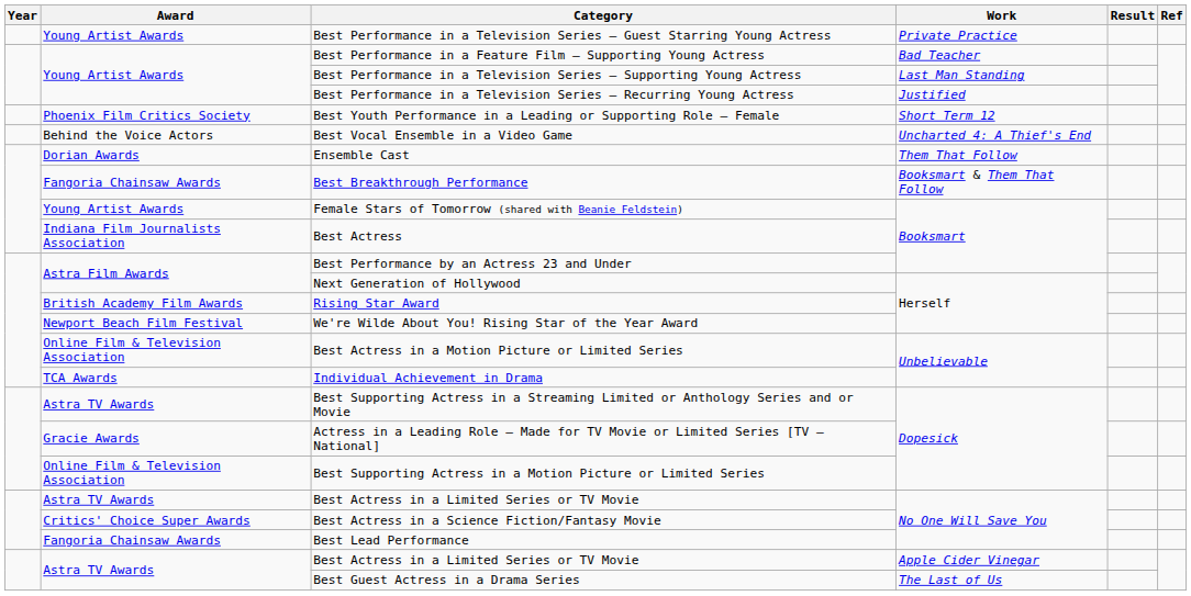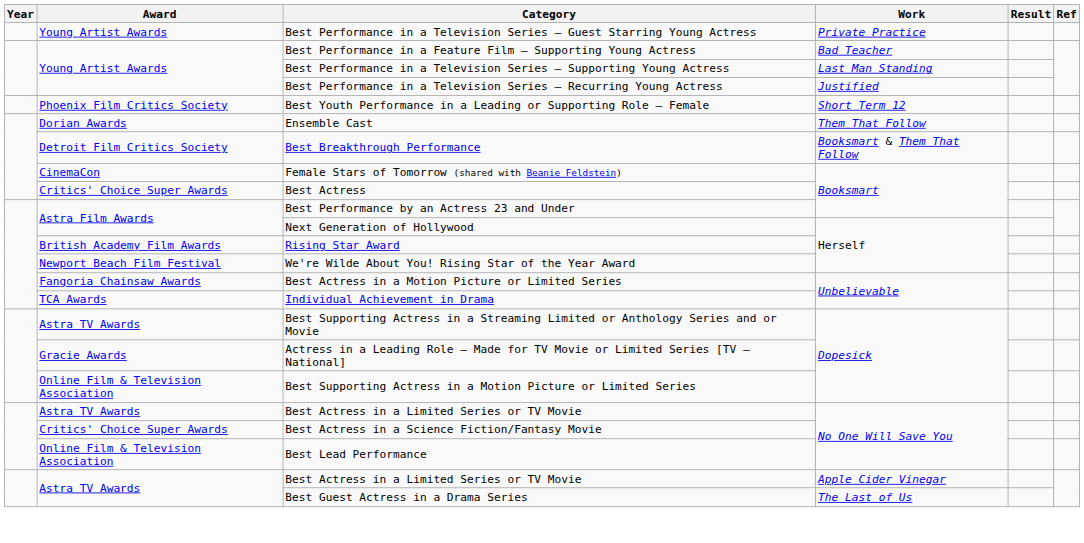 <table class="wikitable sortable">
 <tr>
 <th>Year</th>
 <th>Award</th>
 <th>Category</th>
 <th>Work</th>
 <th>Result</th>
 <th>Ref</th>
 </tr>
 <tr>
 <td rowspan="1"></td>
 <td><a href='#'>Young Artist Awards</a></td>
 <td>Best Performance in a Television Series – Guest Starring Young Actress</td>
 <td><em><a href='#'>Private Practice</a></em></td>
 <td></td>
 <td style="text-align:center;"></td>
 </tr>
 <tr>
 <td rowspan="3"></td>
 <td rowspan="3"><a href='#'>Young Artist Awards</a></td>
 <td>Best Performance in a Feature Film – Supporting Young Actress</td>
 <td><em><a href='#'>Bad Teacher</a></em></td>
 <td></td>
 <td rowspan="3" style="text-align:center;"></td>
 </tr>
 <tr>
 <td>Best Performance in a Television Series – Supporting Young Actress</td>
 <td><em><a href='#'>Last Man Standing</a></em></td>
 <td></td>
 </tr>
 <tr>
 <td>Best Performance in a Television Series – Recurring Young Actress</td>
 <td><em><a href='#'>Justified</a></em></td>
 <td></td>
 </tr>
 <tr>
 <td rowspan="1"></td>
 <td><a href='#'>Phoenix Film Critics Society</a></td>
 <td>Best Youth Performance in a Leading or Supporting Role – Female</td>
 <td><em><a href='#'>Short Term 12</a></em></td>
 <td></td>
 <td style="text-align:center;"></td>
 </tr>
 <tr>
-<td rowspan="1"></td>
-<td>Behind the Voice Actors</td>
-<td>Best Vocal Ensemble in a Video Game</td>
-<td><em><a href='#'>Uncharted 4: A Thief's End</a></em></td>
-<td></td>
-<td style="text-align:center;"></td>
-</tr>
-<tr>
 <td rowspan="4"></td>
 <td><a href='#'>Dorian Awards</a></td>
 <td>Ensemble Cast</td>
 <td><em><a href='#'>Them That Follow</a></em></td>
 <td></td>
 <td style="text-align:center;"></td>
 </tr>
 <tr>
-<td><a href='#'>Fangoria Chainsaw Awards</a></td>
+<td><a href='#'>Detroit Film Critics Society</a></td>
 <td><a href='#'>Best Breakthrough Performance</a></td>
 <td><em><a href='#'>Booksmart</a></em> & <em><a href='#'>Them That Follow</a></em></td>
 <td></td>
 <td style="text-align:center;"></td>
 </tr>
 <tr>
-<td><a href='#'>Young Artist Awards</a></td>
+<td><a href='#'>CinemaCon</a></td>
 <td>Female Stars of Tomorrow <small>(shared with <a href='#'>Beanie Feldstein</a>)</small></td>
 <td rowspan="3"><em><a href='#'>Booksmart</a></em></td>
 <td></td>
 <td style="text-align:center;"></td>
 </tr>
 <tr>
-<td><a href='#'>Indiana Film Journalists Association</a></td>
+<td><a href='#'>Critics' Choice Super Awards</a></td>
 <td>Best Actress</td>
 <td></td>
 <td style="text-align:center;"></td>
 </tr>
 <tr>
 <td rowspan="6"></td>
 <td rowspan="2"><a href='#'>Astra Film Awards</a></td>
 <td>Best Performance by an Actress 23 and Under</td>
 <td></td>
 <td rowspan="2" style="text-align:center;"></td>
 </tr>
 <tr>
 <td>Next Generation of Hollywood</td>
 <td rowspan=3>Herself</td>
 <td></td>
 </tr>
 <tr>
 <td><a href='#'>British Academy Film Awards</a></td>
 <td><a href='#'>Rising Star Award</a></td>
 <td></td>
 <td style="text-align:center;"></td>
 </tr>
 <tr>
 <td><a href='#'>Newport Beach Film Festival</a></td>
 <td>We're Wilde About You! Rising Star of the Year Award</td>
 <td></td>
 <td style="text-align:center;"></td>
 </tr>
 <tr>
-<td><a href='#'>Online Film & Television Association</a></td>
+<td><a href='#'>Fangoria Chainsaw Awards</a></td>
 <td>Best Actress in a Motion Picture or Limited Series</td>
 <td rowspan="2"><em><a href='#'>Unbelievable</a></em></td>
 <td></td>
 <td style="text-align:center;"></td>
 </tr>
 <tr>
 <td><a href='#'>TCA Awards</a></td>
 <td><a href='#'>Individual Achievement in Drama</a></td>
 <td></td>
 <td style="text-align:center;"></td>
 </tr>
 <tr>
 <td rowspan="3"></td>
 <td><a href='#'>Astra TV Awards</a></td>
 <td>Best Supporting Actress in a Streaming Limited or Anthology Series and or Movie</td>
 <td rowspan="3"><em><a href='#'>Dopesick</a></em></td>
 <td></td>
 <td style = "text-align: center;"></td>
 </tr>
 <tr>
 <td><a href='#'>Gracie Awards</a></td>
 <td>Actress in a Leading Role – Made for TV Movie or Limited Series [TV – National]</td>
 <td></td>
 <td style = "text-align: center;"></td>
 </tr>
 <tr>
 <td><a href='#'>Online Film & Television Association</a></td>
 <td>Best Supporting Actress in a Motion Picture or Limited Series</td>
 <td></td>
 <td style="text-align:center;"></td>
 </tr>
 <tr>
 <td rowspan="3"></td>
 <td><a href='#'>Astra TV Awards</a></td>
 <td>Best Actress in a Limited Series or TV Movie</td>
 <td rowspan="3"><em><a href='#'>No One Will Save You</a></em></td>
 <td></td>
 <td style="text-align:center;"></td>
 </tr>
 <tr>
 <td><a href='#'>Critics' Choice Super Awards</a></td>
 <td>Best Actress in a Science Fiction/Fantasy Movie</td>
 <td></td>
 <td style = "text-align: center;"></td>
 </tr>
 <tr>
-<td><a href='#'>Fangoria Chainsaw Awards</a></td>
+<td><a href='#'>Online Film & Television Association</a></td>
 <td>Best Lead Performance</td>
 <td></td>
 <td style="text-align:center;"></td>
 </tr>
 <tr>
 <td rowspan="2"></td>
 <td rowspan="2"><a href='#'>Astra TV Awards</a></td>
 <td>Best Actress in a Limited Series or TV Movie</td>
 <td><em><a href='#'>Apple Cider Vinegar</a></em></td>
 <td></td>
 <td rowspan="2" style="text-align:center;"></td>
 </tr>
 <tr>
 <td>Best Guest Actress in a Drama Series</td>
 <td><em><a href='#'>The Last of Us</a></em></td>
 <td></td>
 </tr>
 </table>
